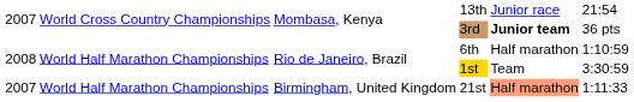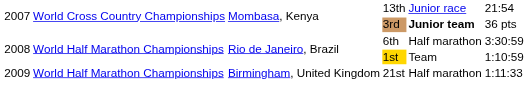 <table>
 <tr>
 <td rowspan=2>2007</td>
 <td rowspan=2><a href='#'>World Cross Country Championships</a></td>
 <td rowspan=2><a href='#'>Mombasa</a>, Kenya</td>
 <td>13th</td>
 <td><a href='#'>Junior race</a></td>
 <td>21:54</td>
 </tr>
 <tr>
 <td bgcolor=cc9966>3rd</td>
 <td><strong>Junior team</strong></td>
 <td>36 pts</td>
 </tr>
 <tr>
 <td rowspan=2>2008</td>
 <td rowspan=2><a href='#'>World Half Marathon Championships</a></td>
 <td rowspan=2><a href='#'>Rio de Janeiro</a>, Brazil</td>
 <td>6th</td>
 <td>Half marathon</td>
-<td>1:10:59</td>
+<td>3:30:59</td>
 </tr>
 <tr>
 <td bgcolor=gold>1st</td>
 <td>Team</td>
-<td>3:30:59</td>
+<td>1:10:59</td>
 </tr>
 <tr>
-<td>2007</td>
+<td>2009</td>
 <td><a href='#'>World Half Marathon Championships</a></td>
 <td><a href='#'>Birmingham</a>, United Kingdom</td>
 <td>21st</td>
-<td style="background: lightsalmon;">Half marathon</td>
+<td>Half marathon</td>
 <td>1:11:33</td>
 </tr>
 </table>
